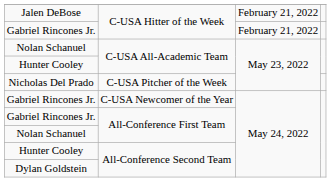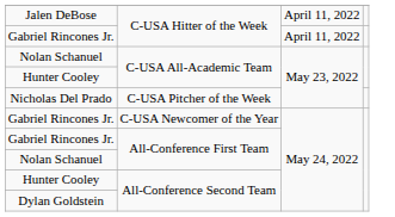 <table class="wikitable sortable" style="text-align: center">
 <tr align=center>
 </tr>
 <tr>
 <td>Jalen DeBose</td>
 <td rowspan=2>C-USA Hitter of the Week</td>
-<td>February 21, 2022</td>
+<td>April 11, 2022</td>
 <td></td>
 </tr>
 <tr>
 <td>Gabriel Rincones Jr.</td>
-<td>February 21, 2022</td>
+<td>April 11, 2022</td>
 <td></td>
 </tr>
 <tr>
 <td>Nolan Schanuel</td>
 <td rowspan=2>C-USA All-Academic Team</td>
 <td rowspan=3>May 23, 2022</td>
 <td rowspan=2></td>
 </tr>
 <tr>
 <td>Hunter Cooley</td>
 </tr>
 <tr>
 <td>Nicholas Del Prado</td>
 <td>C-USA Pitcher of the Week</td>
 <td></td>
 </tr>
 <tr>
 <td>Gabriel Rincones Jr.</td>
 <td>C-USA Newcomer of the Year</td>
 <td rowspan=5>May 24, 2022</td>
 <td rowspan=5></td>
 </tr>
 <tr>
 <td>Gabriel Rincones Jr.</td>
 <td rowspan=2>All-Conference First Team</td>
 </tr>
 <tr>
 <td>Nolan Schanuel</td>
 </tr>
 <tr>
 <td>Hunter Cooley</td>
 <td rowspan=2>All-Conference Second Team</td>
 </tr>
 <tr>
 <td>Dylan Goldstein</td>
 </tr>
 </table>
